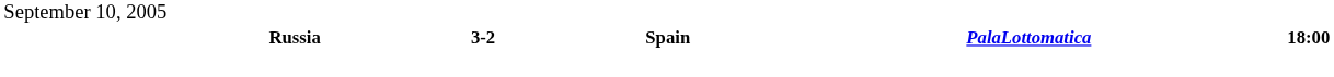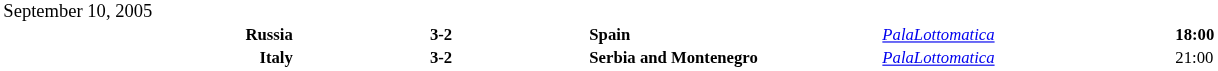 <table width=100% cellspacing=1>
 <tr>
 <th width=20%></th>
 <th width=20%></th>
 <th width=20%></th>
 <th width=20%></th>
 <th width=20%></th>
 </tr>
 <tr>
 <td>September 10, 2005</td>
 </tr>
 <tr style=font-size:90%>
 <td align=right><strong>Russia</strong></td>
 <td align=center><strong>3-2</strong></td>
 <td><strong>Spain</strong></td>
-<td><strong><em><a href='#'>PalaLottomatica</a></em></strong></td>
+<td><em><a href='#'>PalaLottomatica</a></em></td>
 <td><strong>18:00</strong></td>
 </tr>
+<tr style=font-size:90%>
+<td align=right><strong>Italy</strong></td>
+<td align=center><strong>3-2</strong></td>
+<td><strong>Serbia and Montenegro</strong></td>
+<td><em><a href='#'>PalaLottomatica</a></em></td>
+<td>21:00</td>
+</tr>
 </table>
